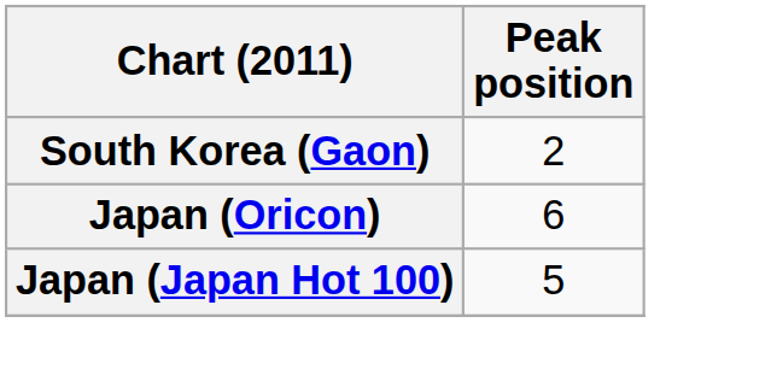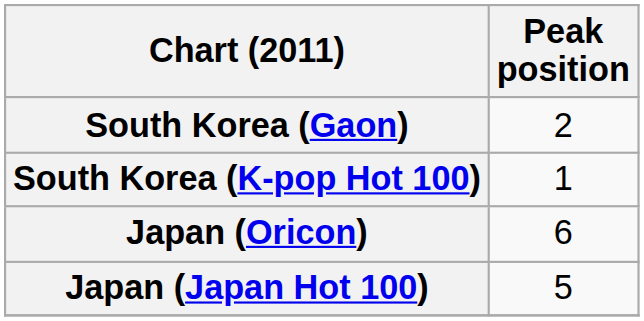 <table class="wikitable plainrowheaders">
 <tr>
 <th>Chart (2011)</th>
 <th>Peak<br>position</th>
 </tr>
 <tr>
 <th scope="row">South Korea (<a href='#'>Gaon</a>)</th>
 <td align="center">2</td>
+</tr>
+<tr>
+<th scope="row">South Korea (<a href='#'>K-pop Hot 100</a>)</th>
+<td align="center">1</td>
 </tr>
 <tr>
 <th scope="row">Japan (<a href='#'>Oricon</a>)</th>
 <td align="center">6</td>
 </tr>
 <tr>
 <th scope="row">Japan (<a href='#'>Japan Hot 100</a>)</th>
 <td align="center">5</td>
 </tr>
 <tr>
 </tr>
 </table>
